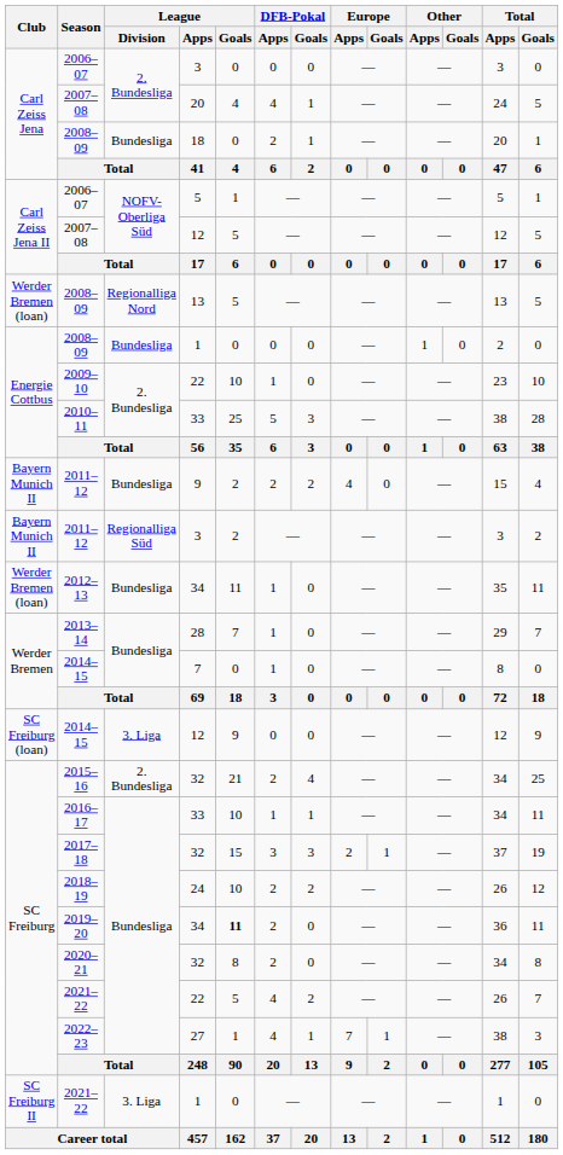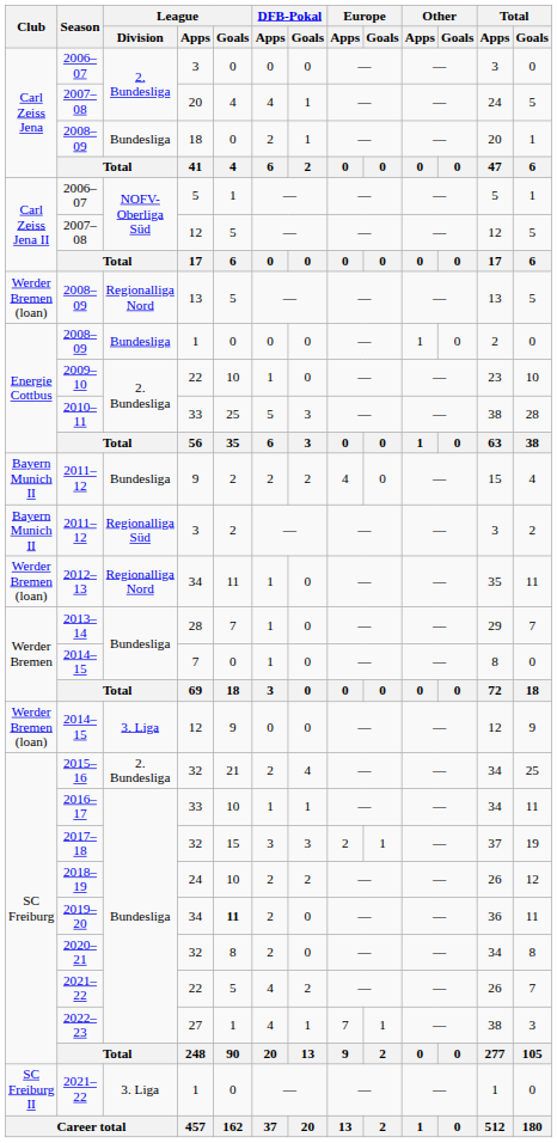 <table class="wikitable" style="text-align:center">
 <tr>
 <th rowspan="2">Club</th>
 <th rowspan="2">Season</th>
 <th colspan="3">League</th>
 <th colspan="2"><a href='#'>DFB-Pokal</a></th>
 <th colspan="2">Europe</th>
 <th colspan="2">Other</th>
 <th colspan="2">Total</th>
 </tr>
 <tr>
 <th>Division</th>
 <th>Apps</th>
 <th>Goals</th>
 <th>Apps</th>
 <th>Goals</th>
 <th>Apps</th>
 <th>Goals</th>
 <th>Apps</th>
 <th>Goals</th>
 <th>Apps</th>
 <th>Goals</th>
 </tr>
 <tr>
 <td rowspan="4"><a href='#'>Carl Zeiss Jena</a></td>
 <td><a href='#'>2006–07</a></td>
 <td rowspan="2"><a href='#'>2. Bundesliga</a></td>
 <td>3</td>
 <td>0</td>
 <td>0</td>
 <td>0</td>
 <td colspan="2">—</td>
 <td colspan="2">—</td>
 <td>3</td>
 <td>0</td>
 </tr>
 <tr>
 <td><a href='#'>2007–08</a></td>
 <td>20</td>
 <td>4</td>
 <td>4</td>
 <td>1</td>
 <td colspan="2">—</td>
 <td colspan="2">—</td>
 <td>24</td>
 <td>5</td>
 </tr>
 <tr>
 <td><a href='#'>2008–09</a></td>
 <td>Bundesliga</td>
 <td>18</td>
 <td>0</td>
 <td>2</td>
 <td>1</td>
 <td colspan="2">—</td>
 <td colspan="2">—</td>
 <td>20</td>
 <td>1</td>
 </tr>
 <tr>
 <th colspan="2">Total</th>
 <th>41</th>
 <th>4</th>
 <th>6</th>
 <th>2</th>
 <th>0</th>
 <th>0</th>
 <th>0</th>
 <th>0</th>
 <th>47</th>
 <th>6</th>
 </tr>
 <tr>
 <td rowspan="3"><a href='#'>Carl Zeiss Jena II</a></td>
 <td>2006–07</td>
 <td rowspan="2"><a href='#'>NOFV-Oberliga Süd</a></td>
 <td>5</td>
 <td>1</td>
 <td colspan="2">—</td>
 <td colspan="2">—</td>
 <td colspan="2">—</td>
 <td>5</td>
 <td>1</td>
 </tr>
 <tr>
 <td>2007–08</td>
 <td>12</td>
 <td>5</td>
 <td colspan="2">—</td>
 <td colspan="2">—</td>
 <td colspan="2">—</td>
 <td>12</td>
 <td>5</td>
 </tr>
 <tr>
 <th colspan="2">Total</th>
 <th>17</th>
 <th>6</th>
 <th>0</th>
 <th>0</th>
 <th>0</th>
 <th>0</th>
 <th>0</th>
 <th>0</th>
 <th>17</th>
 <th>6</th>
 </tr>
 <tr>
 <td><a href='#'>Werder Bremen</a> (loan)</td>
 <td><a href='#'>2008–09</a></td>
 <td><a href='#'>Regionalliga Nord</a></td>
 <td>13</td>
 <td>5</td>
 <td colspan="2">—</td>
 <td colspan="2">—</td>
 <td colspan="2">—</td>
 <td>13</td>
 <td>5</td>
 </tr>
 <tr>
 <td rowspan="4"><a href='#'>Energie Cottbus</a></td>
 <td><a href='#'>2008–09</a></td>
 <td><a href='#'>Bundesliga</a></td>
 <td>1</td>
 <td>0</td>
 <td>0</td>
 <td>0</td>
 <td colspan="2">—</td>
 <td>1</td>
 <td>0</td>
 <td>2</td>
 <td>0</td>
 </tr>
 <tr>
 <td><a href='#'>2009–10</a></td>
 <td rowspan="2">2. Bundesliga</td>
 <td>22</td>
 <td>10</td>
 <td>1</td>
 <td>0</td>
 <td colspan="2">—</td>
 <td colspan="2">—</td>
 <td>23</td>
 <td>10</td>
 </tr>
 <tr>
 <td><a href='#'>2010–11</a></td>
 <td>33</td>
 <td>25</td>
 <td>5</td>
 <td>3</td>
 <td colspan="2">—</td>
 <td colspan="2">—</td>
 <td>38</td>
 <td>28</td>
 </tr>
 <tr>
 <th colspan="2">Total</th>
 <th>56</th>
 <th>35</th>
 <th>6</th>
 <th>3</th>
 <th>0</th>
 <th>0</th>
 <th>1</th>
 <th>0</th>
 <th>63</th>
 <th>38</th>
 </tr>
 <tr>
 <td><a href='#'>Bayern Munich II</a></td>
 <td><a href='#'>2011–12</a></td>
 <td>Bundesliga</td>
 <td>9</td>
 <td>2</td>
 <td>2</td>
 <td>2</td>
 <td>4</td>
 <td>0</td>
 <td colspan="2">—</td>
 <td>15</td>
 <td>4</td>
 </tr>
 <tr>
 <td><a href='#'>Bayern Munich II</a></td>
 <td><a href='#'>2011–12</a></td>
 <td><a href='#'>Regionalliga Süd</a></td>
 <td>3</td>
 <td>2</td>
 <td colspan="2">—</td>
 <td colspan="2">—</td>
 <td colspan="2">—</td>
 <td>3</td>
 <td>2</td>
 </tr>
 <tr>
 <td><a href='#'>Werder Bremen</a> (loan)</td>
 <td><a href='#'>2012–13</a></td>
-<td>Bundesliga</td>
+<td><a href='#'>Regionalliga Nord</a></td>
 <td>34</td>
 <td>11</td>
 <td>1</td>
 <td>0</td>
 <td colspan="2">—</td>
 <td colspan="2">—</td>
 <td>35</td>
 <td>11</td>
 </tr>
 <tr>
 <td rowspan="3">Werder Bremen</td>
 <td><a href='#'>2013–14</a></td>
 <td rowspan="2">Bundesliga</td>
 <td>28</td>
 <td>7</td>
 <td>1</td>
 <td>0</td>
 <td colspan="2">—</td>
 <td colspan="2">—</td>
 <td>29</td>
 <td>7</td>
 </tr>
 <tr>
 <td><a href='#'>2014–15</a></td>
 <td>7</td>
 <td>0</td>
 <td>1</td>
 <td>0</td>
 <td colspan="2">—</td>
 <td colspan="2">—</td>
 <td>8</td>
 <td>0</td>
 </tr>
 <tr>
 <th colspan="2">Total</th>
 <th>69</th>
 <th>18</th>
 <th>3</th>
 <th>0</th>
 <th>0</th>
 <th>0</th>
 <th>0</th>
 <th>0</th>
 <th>72</th>
 <th>18</th>
 </tr>
 <tr>
-<td><a href='#'>SC Freiburg</a> (loan)</td>
+<td><a href='#'>Werder Bremen</a> (loan)</td>
 <td><a href='#'>2014–15</a></td>
 <td><a href='#'>3. Liga</a></td>
 <td>12</td>
 <td>9</td>
 <td>0</td>
 <td>0</td>
 <td colspan="2">—</td>
 <td colspan="2">—</td>
 <td>12</td>
 <td>9</td>
 </tr>
 <tr>
 <td rowspan="9">SC Freiburg</td>
 <td><a href='#'>2015–16</a></td>
 <td>2. Bundesliga</td>
 <td>32</td>
 <td>21</td>
 <td>2</td>
 <td>4</td>
 <td colspan="2">—</td>
 <td colspan="2">—</td>
 <td>34</td>
 <td>25</td>
 </tr>
 <tr>
 <td><a href='#'>2016–17</a></td>
 <td rowspan="7">Bundesliga</td>
 <td>33</td>
 <td>10</td>
 <td>1</td>
 <td>1</td>
 <td colspan="2">—</td>
 <td colspan="2">—</td>
 <td>34</td>
 <td>11</td>
 </tr>
 <tr>
 <td><a href='#'>2017–18</a></td>
 <td>32</td>
 <td>15</td>
 <td>3</td>
 <td>3</td>
 <td>2</td>
 <td>1</td>
 <td colspan="2">—</td>
 <td>37</td>
 <td>19</td>
 </tr>
 <tr>
 <td><a href='#'>2018–19</a></td>
 <td>24</td>
 <td>10</td>
 <td>2</td>
 <td>2</td>
 <td colspan="2">—</td>
 <td colspan="2">—</td>
 <td>26</td>
 <td>12</td>
 </tr>
 <tr>
 <td><a href='#'>2019–20</a></td>
 <td>34</td>
 <td><strong>11</strong></td>
 <td>2</td>
 <td>0</td>
 <td colspan="2">—</td>
 <td colspan="2">—</td>
 <td>36</td>
 <td>11</td>
 </tr>
 <tr>
 <td><a href='#'>2020–21</a></td>
 <td>32</td>
 <td>8</td>
 <td>2</td>
 <td>0</td>
 <td colspan="2">—</td>
 <td colspan="2">—</td>
 <td>34</td>
 <td>8</td>
 </tr>
 <tr>
 <td><a href='#'>2021–22</a></td>
 <td>22</td>
 <td>5</td>
 <td>4</td>
 <td>2</td>
 <td colspan="2">—</td>
 <td colspan="2">—</td>
 <td>26</td>
 <td>7</td>
 </tr>
 <tr>
 <td><a href='#'>2022–23</a></td>
 <td>27</td>
 <td>1</td>
 <td>4</td>
 <td>1</td>
 <td>7</td>
 <td>1</td>
 <td colspan="2">—</td>
 <td>38</td>
 <td>3</td>
 </tr>
 <tr>
 <th colspan="2">Total</th>
 <th>248</th>
 <th>90</th>
 <th>20</th>
 <th>13</th>
 <th>9</th>
 <th>2</th>
 <th>0</th>
 <th>0</th>
 <th>277</th>
 <th>105</th>
 </tr>
 <tr>
 <td><a href='#'>SC Freiburg II</a></td>
 <td><a href='#'>2021–22</a></td>
 <td>3. Liga</td>
 <td>1</td>
 <td>0</td>
 <td colspan="2">—</td>
 <td colspan="2">—</td>
 <td colspan="2">—</td>
 <td>1</td>
 <td>0</td>
 </tr>
 <tr>
 <th colspan="3">Career total</th>
 <th>457</th>
 <th>162</th>
 <th>37</th>
 <th>20</th>
 <th>13</th>
 <th>2</th>
 <th>1</th>
 <th>0</th>
 <th>512</th>
 <th>180</th>
 </tr>
 </table>
